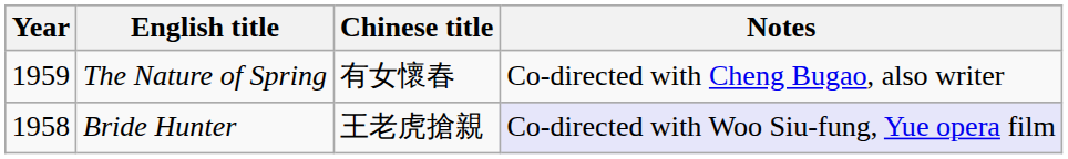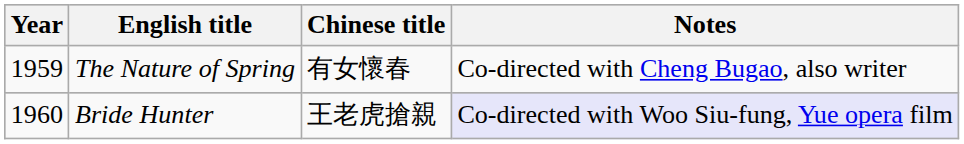 <table class="wikitable sortable">
 <tr>
 <th>Year</th>
 <th>English title</th>
 <th>Chinese title</th>
 <th class="unsortable">Notes</th>
 </tr>
 <tr>
 <td>1959</td>
 <td><em>The Nature of Spring</em></td>
 <td>有女懷春</td>
 <td>Co-directed with <a href='#'>Cheng Bugao</a>, also writer</td>
 </tr>
 <tr>
-<td>1958</td>
+<td>1960</td>
 <td><em>Bride Hunter</em></td>
 <td>王老虎搶親</td>
 <td style="background: lavender;">Co-directed with Woo Siu-fung, <a href='#'>Yue opera</a> film</td>
 </tr>
 </table>
